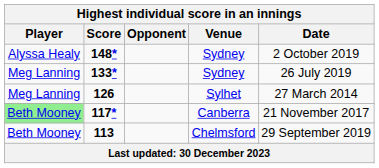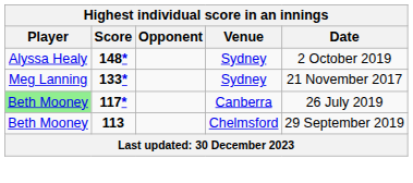 <table class="wikitable" style="text-align: center;">
 <tr>
 <th colspan=5>Highest individual score in an innings</th>
 </tr>
 <tr>
 <th>Player</th>
 <th>Score</th>
 <th>Opponent</th>
 <th>Venue</th>
 <th>Date</th>
 </tr>
 <tr>
 <td><a href='#'>Alyssa Healy</a></td>
 <td><strong>148<a href='#'>*</a></strong></td>
 <td></td>
 <td><a href='#'>Sydney</a></td>
 <td>2 October 2019</td>
 </tr>
 <tr>
 <td><a href='#'>Meg Lanning</a></td>
 <td><strong>133<a href='#'>*</a></strong></td>
 <td></td>
 <td><a href='#'>Sydney</a></td>
-<td>26 July 2019</td>
-</tr>
-<tr>
-<td><a href='#'>Meg Lanning</a></td>
-<td><strong>126</strong></td>
-<td></td>
-<td><a href='#'>Sylhet</a></td>
-<td>27 March 2014</td>
+<td>21 November 2017</td>
 </tr>
 <tr>
 <td style="background: lightgreen;"><a href='#'>Beth Mooney</a></td>
 <td><strong>117<a href='#'>*</a></strong></td>
 <td></td>
 <td><a href='#'>Canberra</a></td>
-<td>21 November 2017</td>
+<td>26 July 2019</td>
 </tr>
 <tr>
 <td><a href='#'>Beth Mooney</a></td>
 <td><strong>113</strong></td>
 <td></td>
 <td><a href='#'>Chelmsford</a></td>
 <td>29 September 2019</td>
 </tr>
 <tr>
 <th colspan=5><small>Last updated: 30 December 2023</small></th>
 </tr>
 </table>
